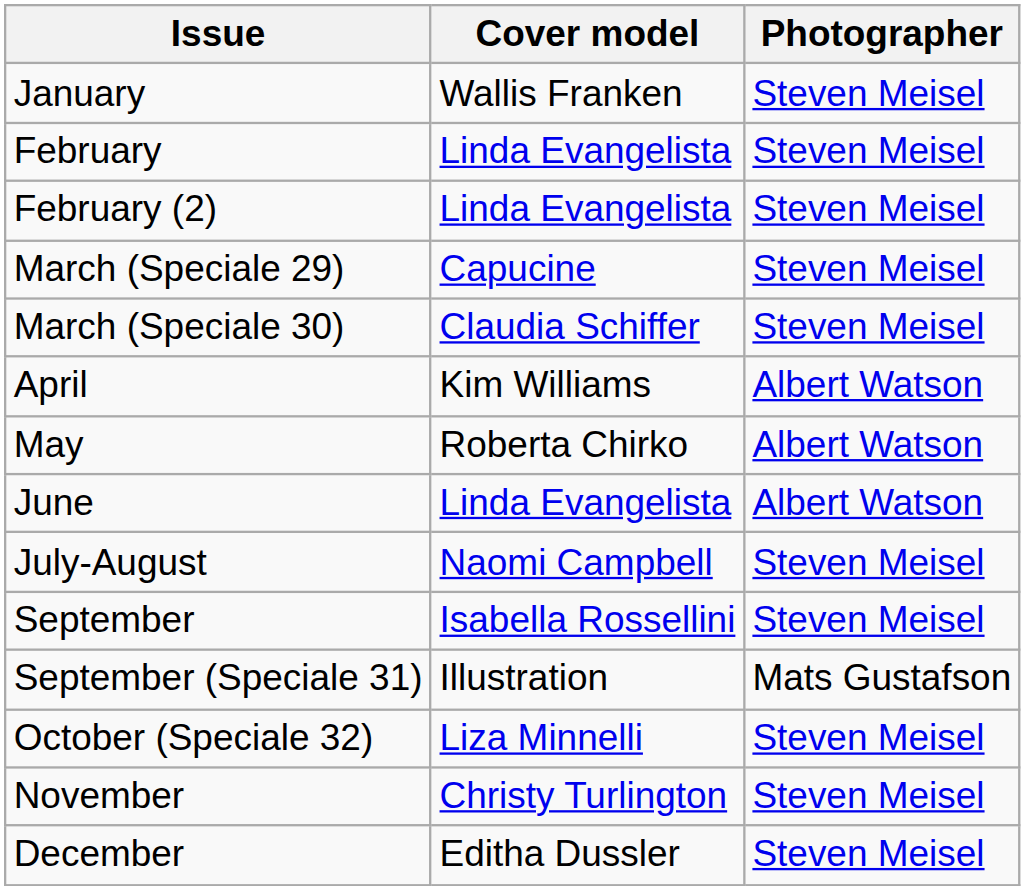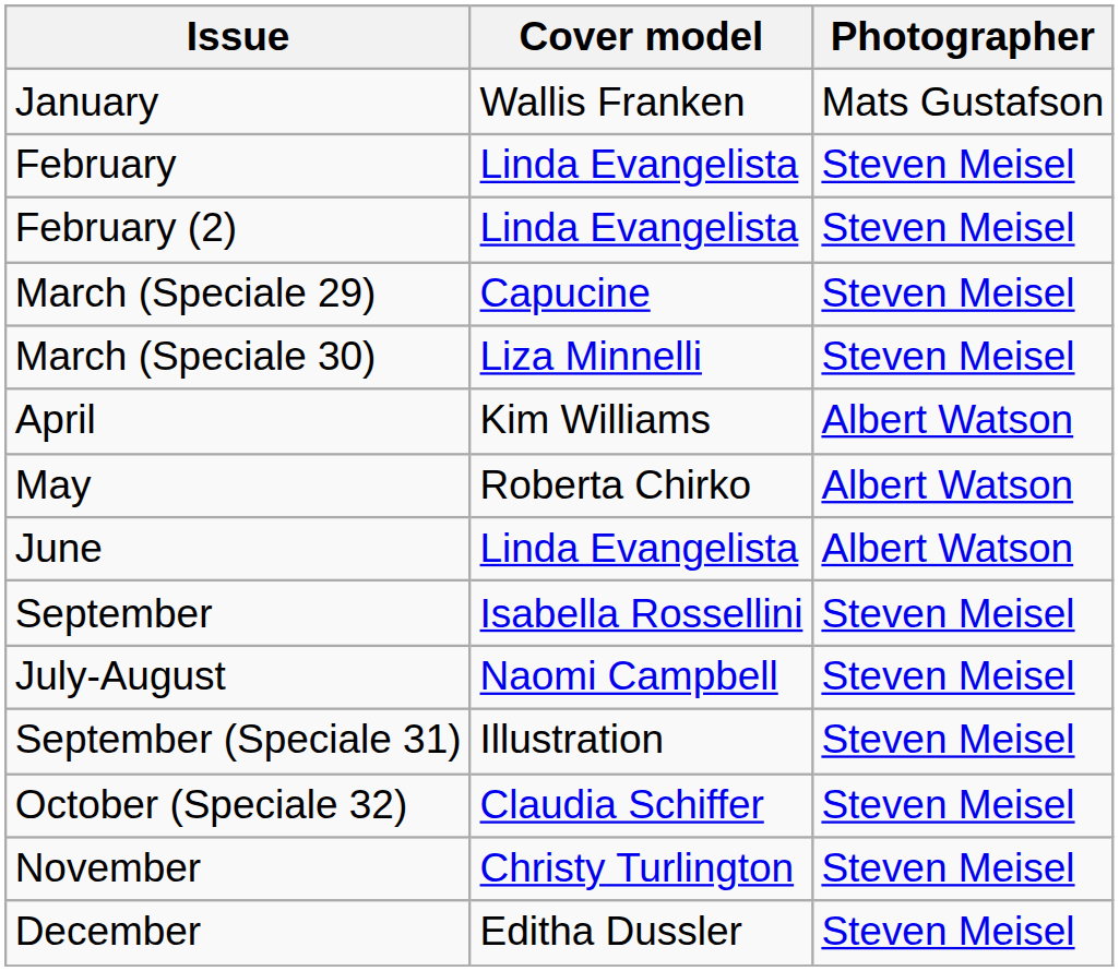 <table class="sortable wikitable">
 <tr>
 <th>Issue</th>
 <th>Cover model</th>
 <th>Photographer</th>
 </tr>
 <tr>
 <td>January</td>
 <td>Wallis Franken</td>
-<td><a href='#'>Steven Meisel</a></td>
+<td>Mats Gustafson</td>
 </tr>
 <tr>
 <td>February</td>
 <td><a href='#'>Linda Evangelista</a></td>
 <td><a href='#'>Steven Meisel</a></td>
 </tr>
 <tr>
 <td>February (2)</td>
 <td><a href='#'>Linda Evangelista</a></td>
 <td><a href='#'>Steven Meisel</a></td>
 </tr>
 <tr>
 <td>March (Speciale 29)</td>
 <td><a href='#'>Capucine</a></td>
 <td><a href='#'>Steven Meisel</a></td>
 </tr>
 <tr>
 <td>March (Speciale 30)</td>
-<td><a href='#'>Claudia Schiffer</a></td>
+<td><a href='#'>Liza Minnelli</a></td>
 <td><a href='#'>Steven Meisel</a></td>
 </tr>
 <tr>
 <td>April</td>
 <td>Kim Williams</td>
 <td><a href='#'>Albert Watson</a></td>
 </tr>
 <tr>
 <td>May</td>
 <td>Roberta Chirko</td>
 <td><a href='#'>Albert Watson</a></td>
 </tr>
 <tr>
 <td>June</td>
 <td><a href='#'>Linda Evangelista</a></td>
 <td><a href='#'>Albert Watson</a></td>
 </tr>
 <tr>
+<td>September</td>
+<td><a href='#'>Isabella Rossellini</a></td>
+<td><a href='#'>Steven Meisel</a></td>
+</tr>
+<tr>
 <td>July-August</td>
 <td><a href='#'>Naomi Campbell</a></td>
 <td><a href='#'>Steven Meisel</a></td>
 </tr>
 <tr>
-<td>September</td>
-<td><a href='#'>Isabella Rossellini</a></td>
+<td>September (Speciale 31)</td>
+<td>Illustration</td>
 <td><a href='#'>Steven Meisel</a></td>
 </tr>
 <tr>
-<td>September (Speciale 31)</td>
-<td>Illustration</td>
-<td>Mats Gustafson</td>
-</tr>
-<tr>
 <td>October (Speciale 32)</td>
-<td><a href='#'>Liza Minnelli</a></td>
+<td><a href='#'>Claudia Schiffer</a></td>
 <td><a href='#'>Steven Meisel</a></td>
 </tr>
 <tr>
 <td>November</td>
 <td><a href='#'>Christy Turlington</a></td>
 <td><a href='#'>Steven Meisel</a></td>
 </tr>
 <tr>
 <td>December</td>
 <td>Editha Dussler</td>
 <td><a href='#'>Steven Meisel</a></td>
 </tr>
 </table>
